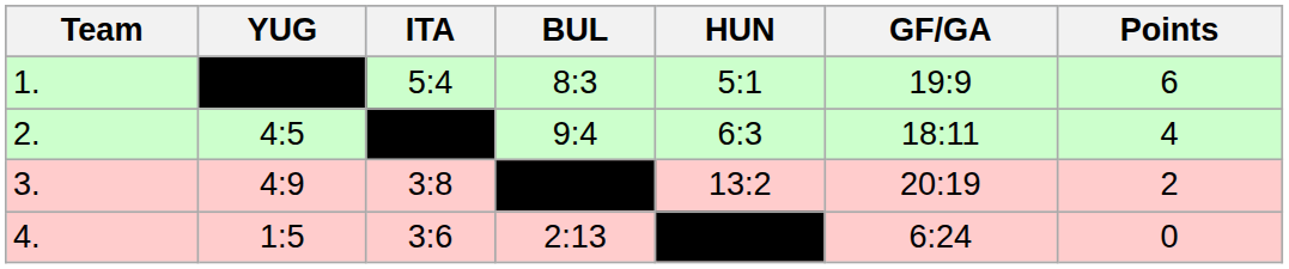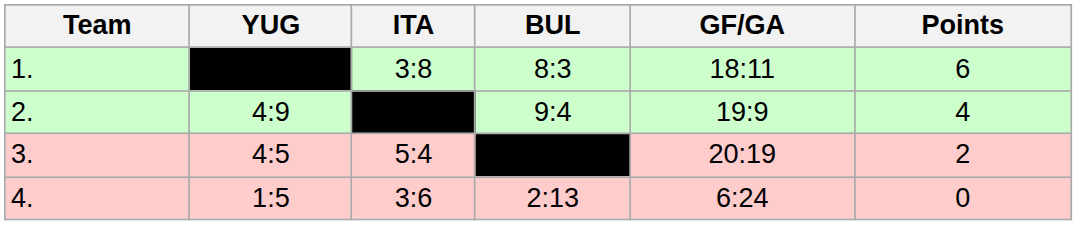 <table class="wikitable" bgcolor="#EFEFFF" width="50%">
 <tr bgcolor="#BCD2EE">
 <th>Team</th>
 <th>YUG</th>
 <th>ITA</th>
 <th>BUL</th>
-<th>HUN</th>
 <th>GF/GA</th>
 <th>Points</th>
 </tr>
 <tr bgcolor="#ccffcc" align="center">
 <td align="left">1. </td>
 <td style="background:#000000;"></td>
-<td>5:4</td>
+<td>3:8</td>
 <td>8:3</td>
-<td>5:1</td>
-<td>19:9</td>
+<td>18:11</td>
 <td>6</td>
 </tr>
 <tr bgcolor="#ccffcc" align="center">
 <td align="left">2. </td>
-<td>4:5</td>
+<td>4:9</td>
 <td style="background:#000000;"></td>
 <td>9:4</td>
-<td>6:3</td>
-<td>18:11</td>
+<td>19:9</td>
 <td>4</td>
 </tr>
 <tr bgcolor="#ffcccc" align="center">
 <td align="left">3. </td>
-<td>4:9</td>
-<td>3:8</td>
+<td>4:5</td>
+<td>5:4</td>
 <td style="background:#000000;"></td>
-<td>13:2</td>
 <td>20:19</td>
 <td>2</td>
 </tr>
 <tr bgcolor="#ffcccc" align="center">
 <td align="left">4. </td>
 <td>1:5</td>
 <td>3:6</td>
 <td>2:13</td>
-<td style="background:#000000;"></td>
 <td>6:24</td>
 <td>0</td>
 </tr>
 </table>
